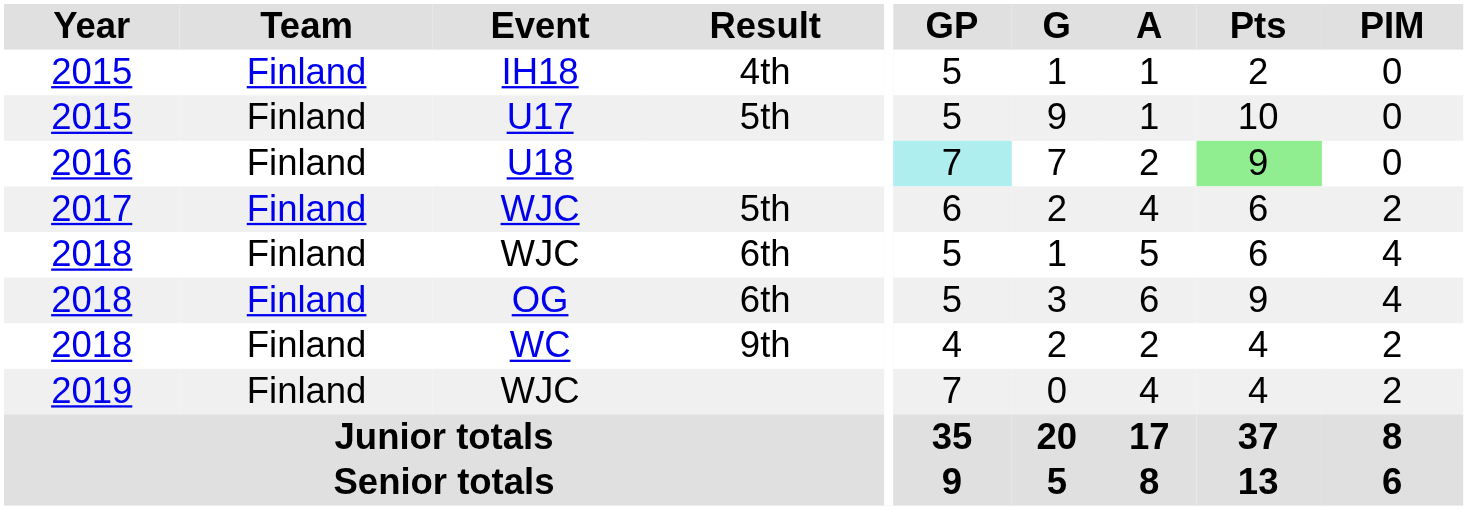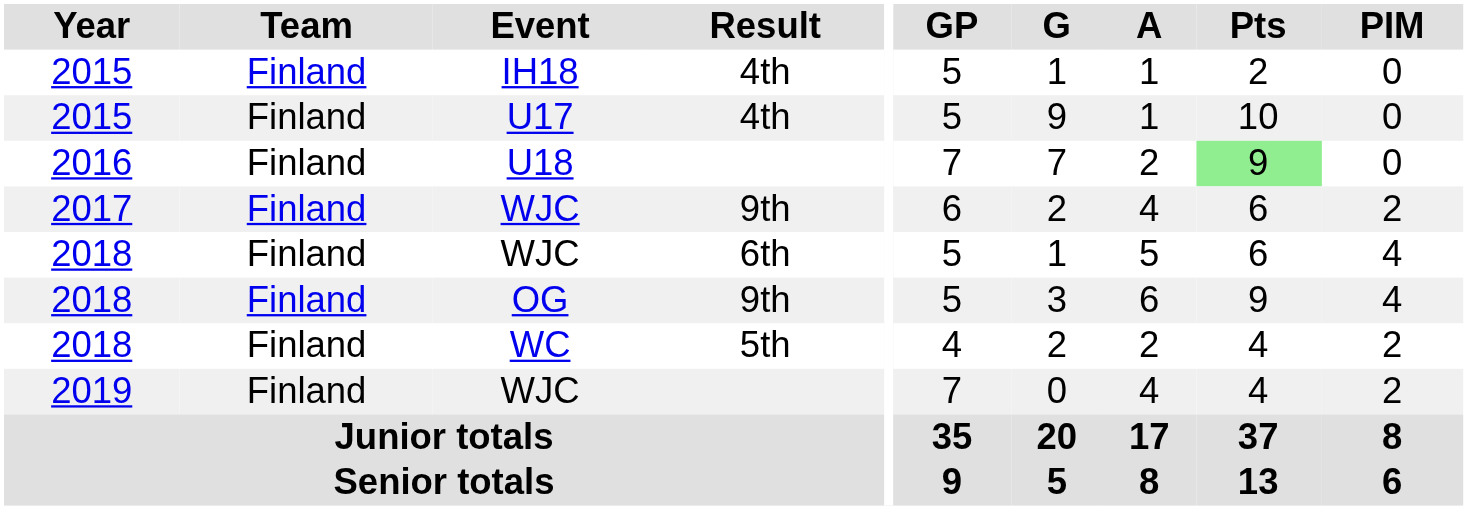 <table border="0" cellpadding="1" cellspacing="0" ID="Table3" style="text-align:center; width:40em">
 <tr ALIGN="center" bgcolor="#e0e0e0">
 <th>Year</th>
 <th>Team</th>
 <th>Event</th>
 <th>Result</th>
 <th rowspan="102" bgcolor="#ffffff"></th>
 <th>GP</th>
 <th>G</th>
 <th>A</th>
 <th>Pts</th>
 <th>PIM</th>
 </tr>
 <tr>
 <td><a href='#'>2015</a></td>
 <td><a href='#'>Finland</a></td>
 <td><a href='#'>IH18</a></td>
 <td>4th</td>
 <td>5</td>
 <td>1</td>
 <td>1</td>
 <td>2</td>
 <td>0</td>
 </tr>
 <tr bgcolor="#f0f0f0">
 <td><a href='#'>2015</a></td>
 <td>Finland</td>
 <td><a href='#'>U17</a></td>
-<td>5th</td>
+<td>4th</td>
 <td>5</td>
 <td>9</td>
 <td>1</td>
 <td>10</td>
 <td>0</td>
 </tr>
 <tr>
 <td><a href='#'>2016</a></td>
 <td>Finland</td>
 <td><a href='#'>U18</a></td>
 <td></td>
-<td style="background: paleturquoise;">7</td>
+<td>7</td>
 <td>7</td>
 <td>2</td>
 <td style="background: lightgreen;">9</td>
 <td>0</td>
 </tr>
 <tr bgcolor="#f0f0f0">
 <td><a href='#'>2017</a></td>
 <td><a href='#'>Finland</a></td>
 <td><a href='#'>WJC</a></td>
-<td>5th</td>
+<td>9th</td>
 <td>6</td>
 <td>2</td>
 <td>4</td>
 <td>6</td>
 <td>2</td>
 </tr>
 <tr>
 <td><a href='#'>2018</a></td>
 <td>Finland</td>
 <td>WJC</td>
 <td>6th</td>
 <td>5</td>
 <td>1</td>
 <td>5</td>
 <td>6</td>
 <td>4</td>
 </tr>
 <tr bgcolor="#f0f0f0">
 <td><a href='#'>2018</a></td>
 <td><a href='#'>Finland</a></td>
 <td><a href='#'>OG</a></td>
-<td>6th</td>
+<td>9th</td>
 <td>5</td>
 <td>3</td>
 <td>6</td>
 <td>9</td>
 <td>4</td>
 </tr>
 <tr>
 <td><a href='#'>2018</a></td>
 <td>Finland</td>
 <td><a href='#'>WC</a></td>
-<td>9th</td>
+<td>5th</td>
 <td>4</td>
 <td>2</td>
 <td>2</td>
 <td>4</td>
 <td>2</td>
 </tr>
 <tr bgcolor="#f0f0f0">
 <td><a href='#'>2019</a></td>
 <td>Finland</td>
 <td>WJC</td>
 <td></td>
 <td>7</td>
 <td>0</td>
 <td>4</td>
 <td>4</td>
 <td>2</td>
 </tr>
 <tr bgcolor="#e0e0e0">
 <th colspan="4">Junior totals</th>
 <th>35</th>
 <th>20</th>
 <th>17</th>
 <th>37</th>
 <th>8</th>
 </tr>
 <tr bgcolor="#e0e0e0">
 <th colspan="4">Senior totals</th>
 <th>9</th>
 <th>5</th>
 <th>8</th>
 <th>13</th>
 <th>6</th>
 </tr>
 </table>
